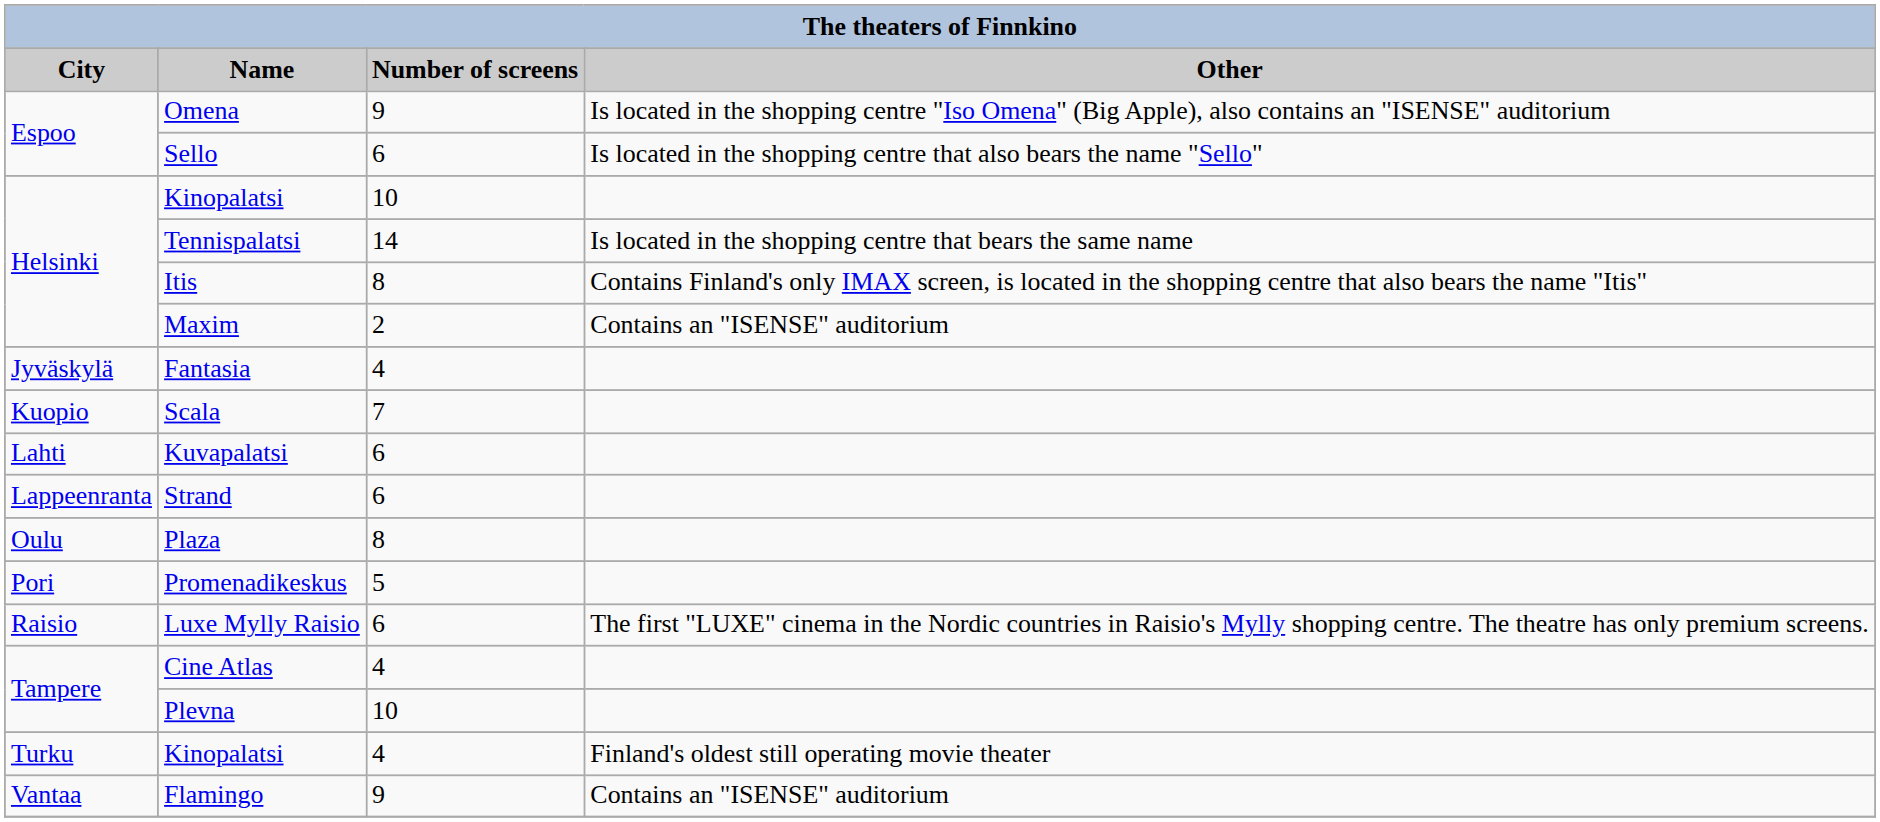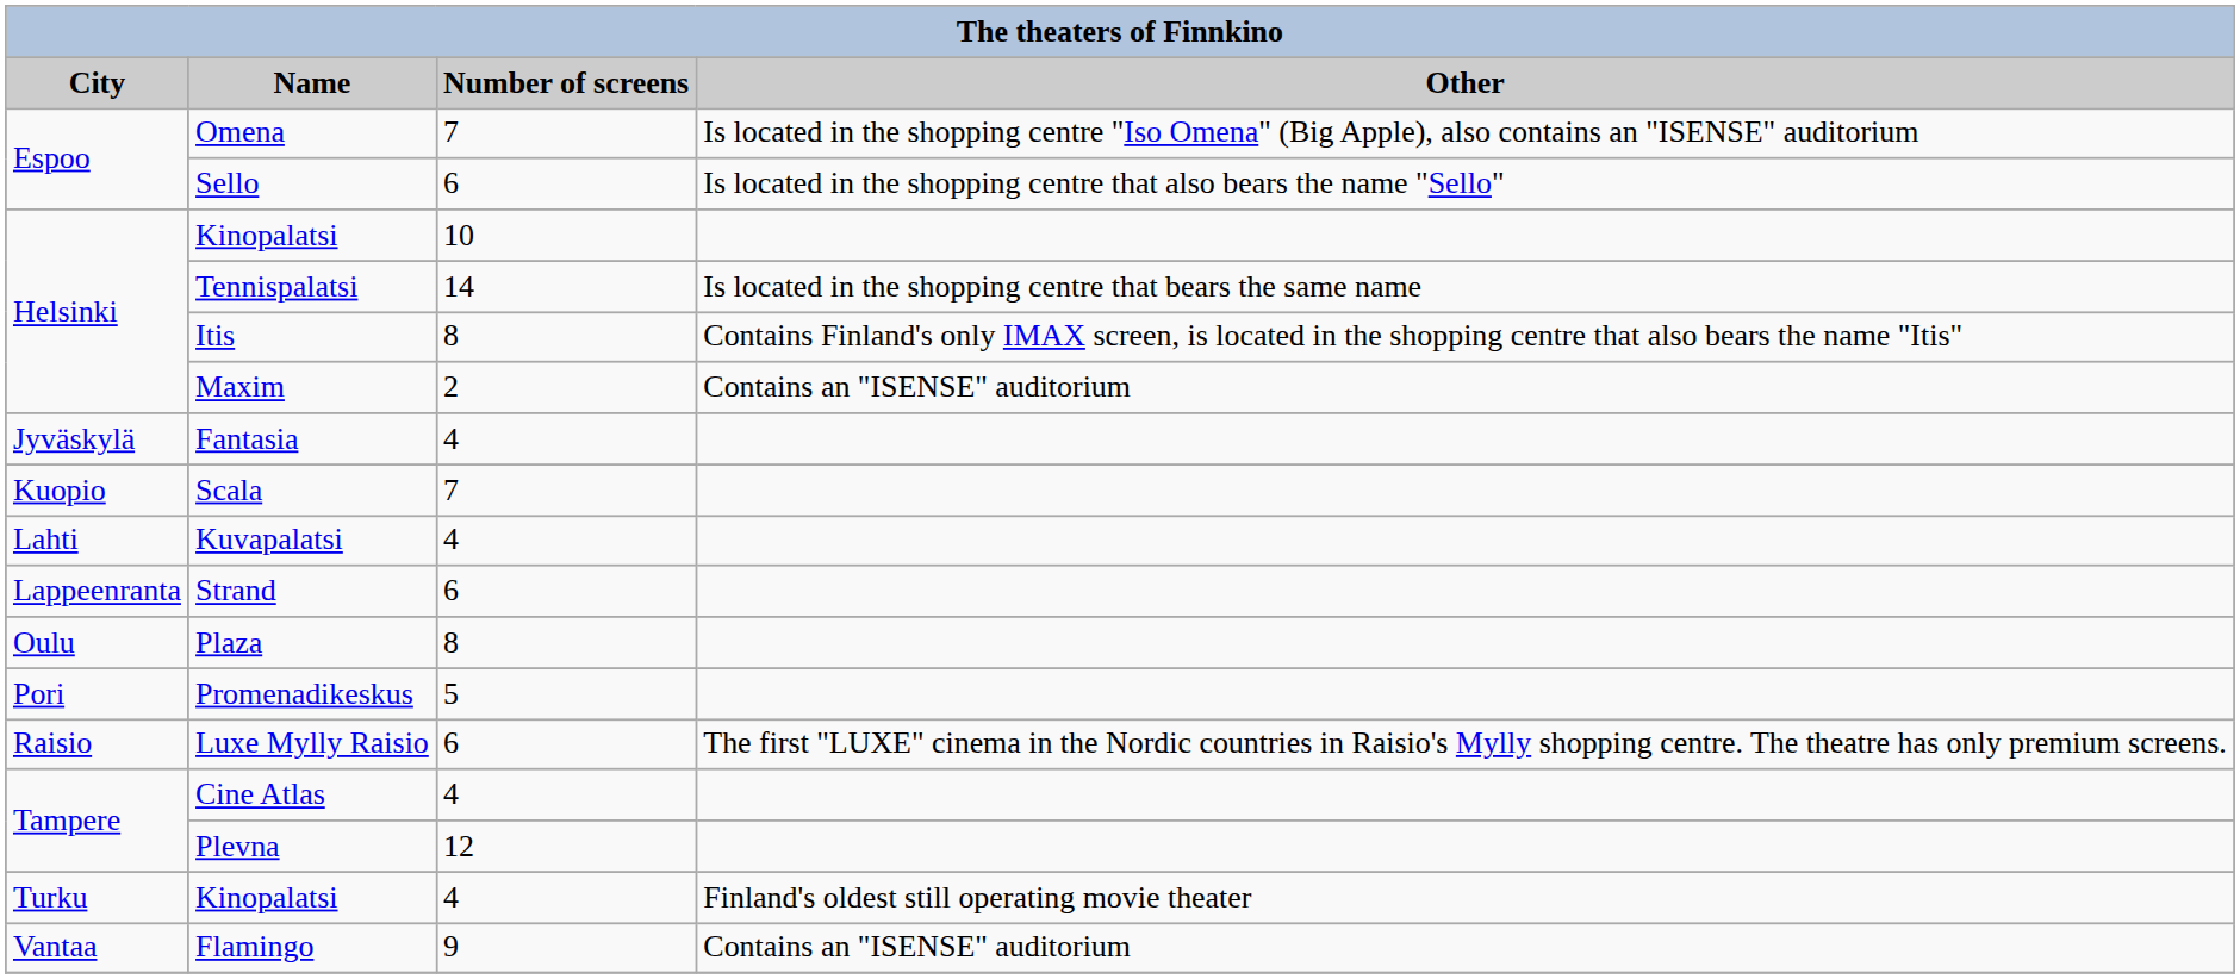 <table class="wikitable" style="font-size:90%">
 <tr style="text-align:center;">
 <th colspan=4 style="background:#B0C4DE;">The theaters of Finnkino</th>
 </tr>
 <tr style="text-align:center;">
 <th style="background:#ccc;">City</th>
 <th style="background:#ccc;">Name</th>
 <th style="background:#ccc;">Number of screens</th>
 <th style="background:#ccc;">Other</th>
 </tr>
 <tr>
 <td rowspan=2><a href='#'>Espoo</a></td>
 <td><a href='#'>Omena</a></td>
-<td>9</td>
+<td>7</td>
 <td>Is located in the shopping centre "<a href='#'>Iso Omena</a>" (Big Apple), also contains an "ISENSE" auditorium</td>
 </tr>
 <tr>
 <td><a href='#'>Sello</a></td>
 <td>6</td>
 <td>Is located in the shopping centre that also bears the name "<a href='#'>Sello</a>"</td>
 </tr>
 <tr>
 <td rowspan=4><a href='#'>Helsinki</a></td>
 <td><a href='#'>Kinopalatsi</a></td>
 <td>10</td>
 <td></td>
 </tr>
 <tr>
 <td><a href='#'>Tennispalatsi</a></td>
 <td>14</td>
 <td>Is located in the shopping centre that bears the same name</td>
 </tr>
 <tr>
 <td><a href='#'>Itis</a></td>
 <td>8</td>
 <td>Contains Finland's only <a href='#'>IMAX</a> screen, is located in the shopping centre that also bears the name "Itis"</td>
 </tr>
 <tr>
 <td><a href='#'>Maxim</a></td>
 <td>2</td>
 <td>Contains an "ISENSE" auditorium</td>
 </tr>
 <tr>
 <td><a href='#'>Jyväskylä</a></td>
 <td><a href='#'>Fantasia</a></td>
 <td>4</td>
 <td></td>
 </tr>
 <tr>
 <td><a href='#'>Kuopio</a></td>
 <td><a href='#'>Scala</a></td>
 <td>7</td>
 <td></td>
 </tr>
 <tr>
 <td><a href='#'>Lahti</a></td>
 <td><a href='#'>Kuvapalatsi</a></td>
-<td>6</td>
+<td>4</td>
 <td></td>
 </tr>
 <tr>
 <td><a href='#'>Lappeenranta</a></td>
 <td><a href='#'>Strand</a></td>
 <td>6</td>
 <td></td>
 </tr>
 <tr>
 <td><a href='#'>Oulu</a></td>
 <td><a href='#'>Plaza</a></td>
 <td>8</td>
 <td></td>
 </tr>
 <tr>
 <td><a href='#'>Pori</a></td>
 <td><a href='#'>Promenadikeskus</a></td>
 <td>5</td>
 <td></td>
 </tr>
 <tr>
 <td><a href='#'>Raisio</a></td>
 <td><a href='#'>Luxe Mylly Raisio</a></td>
 <td>6</td>
 <td>The first "LUXE" cinema in the Nordic countries in Raisio's <a href='#'>Mylly</a> shopping centre. The theatre has only premium screens.</td>
 </tr>
 <tr>
 <td rowspan=2><a href='#'>Tampere</a></td>
 <td><a href='#'>Cine Atlas</a></td>
 <td>4</td>
 <td></td>
 </tr>
 <tr>
 <td><a href='#'>Plevna</a></td>
-<td>10</td>
+<td>12</td>
 <td></td>
 </tr>
 <tr>
 <td><a href='#'>Turku</a></td>
 <td><a href='#'>Kinopalatsi</a></td>
 <td>4</td>
 <td>Finland's oldest still operating movie theater</td>
 </tr>
 <tr>
 <td><a href='#'>Vantaa</a></td>
 <td><a href='#'>Flamingo</a></td>
 <td>9</td>
 <td>Contains an "ISENSE" auditorium</td>
 </tr>
 <tr>
 </tr>
 </table>
